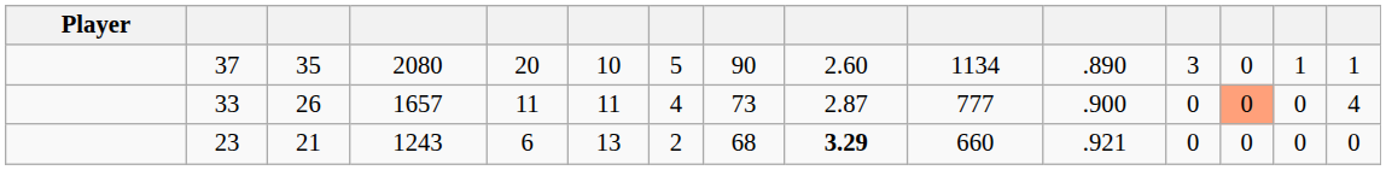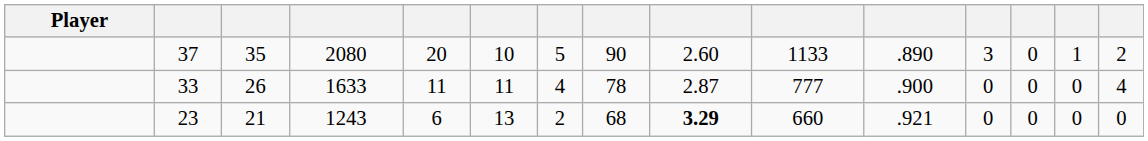 <table class="wikitable sortable" style="width:100%;">
 <tr style="text-align:center; background:#ddd;">
 <th>Player</th>
 <th></th>
 <th></th>
 <th></th>
 <th></th>
 <th></th>
 <th></th>
 <th></th>
 <th></th>
 <th></th>
 <th></th>
 <th></th>
 <th></th>
 <th></th>
 <th></th>
 </tr>
 <tr align=center>
 <td></td>
 <td>37</td>
 <td>35</td>
 <td>2080</td>
 <td>20</td>
 <td>10</td>
 <td>5</td>
 <td>90</td>
 <td>2.60</td>
-<td>1134</td>
+<td>1133</td>
 <td>.890</td>
 <td>3</td>
 <td>0</td>
 <td>1</td>
-<td>1</td>
+<td>2</td>
 </tr>
 <tr align=center>
 <td></td>
 <td>33</td>
 <td>26</td>
-<td>1657</td>
+<td>1633</td>
 <td>11</td>
 <td>11</td>
 <td>4</td>
-<td>73</td>
+<td>78</td>
 <td>2.87</td>
 <td>777</td>
 <td>.900</td>
 <td>0</td>
-<td style="background: lightsalmon;">0</td>
+<td>0</td>
 <td>0</td>
 <td>4</td>
 </tr>
 <tr align=center>
 <td></td>
 <td>23</td>
 <td>21</td>
 <td>1243</td>
 <td>6</td>
 <td>13</td>
 <td>2</td>
 <td>68</td>
 <td><strong>3.29</strong></td>
 <td>660</td>
 <td>.921</td>
 <td>0</td>
 <td>0</td>
 <td>0</td>
 <td>0</td>
 </tr>
 </table>
